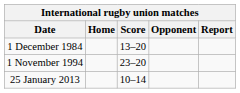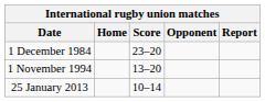 <table class="wikitable" style="text-align: center;">
 <tr>
 <th colspan=6>International rugby union matches</th>
 </tr>
 <tr>
 <th>Date</th>
 <th>Home</th>
 <th>Score</th>
 <th>Opponent</th>
 <th>Report</th>
 </tr>
 <tr>
 <td>1 December 1984</td>
 <td><strong></strong></td>
-<td>13–20</td>
+<td>23–20</td>
 <td></td>
 <td></td>
 </tr>
 <tr>
 <td>1 November 1994</td>
 <td></td>
-<td>23–20</td>
+<td>13–20</td>
 <td><strong></strong></td>
 <td></td>
 </tr>
 <tr>
 <td>25 January 2013</td>
 <td></td>
 <td>10–14</td>
 <td><strong></strong></td>
 <td></td>
 </tr>
 </table>
